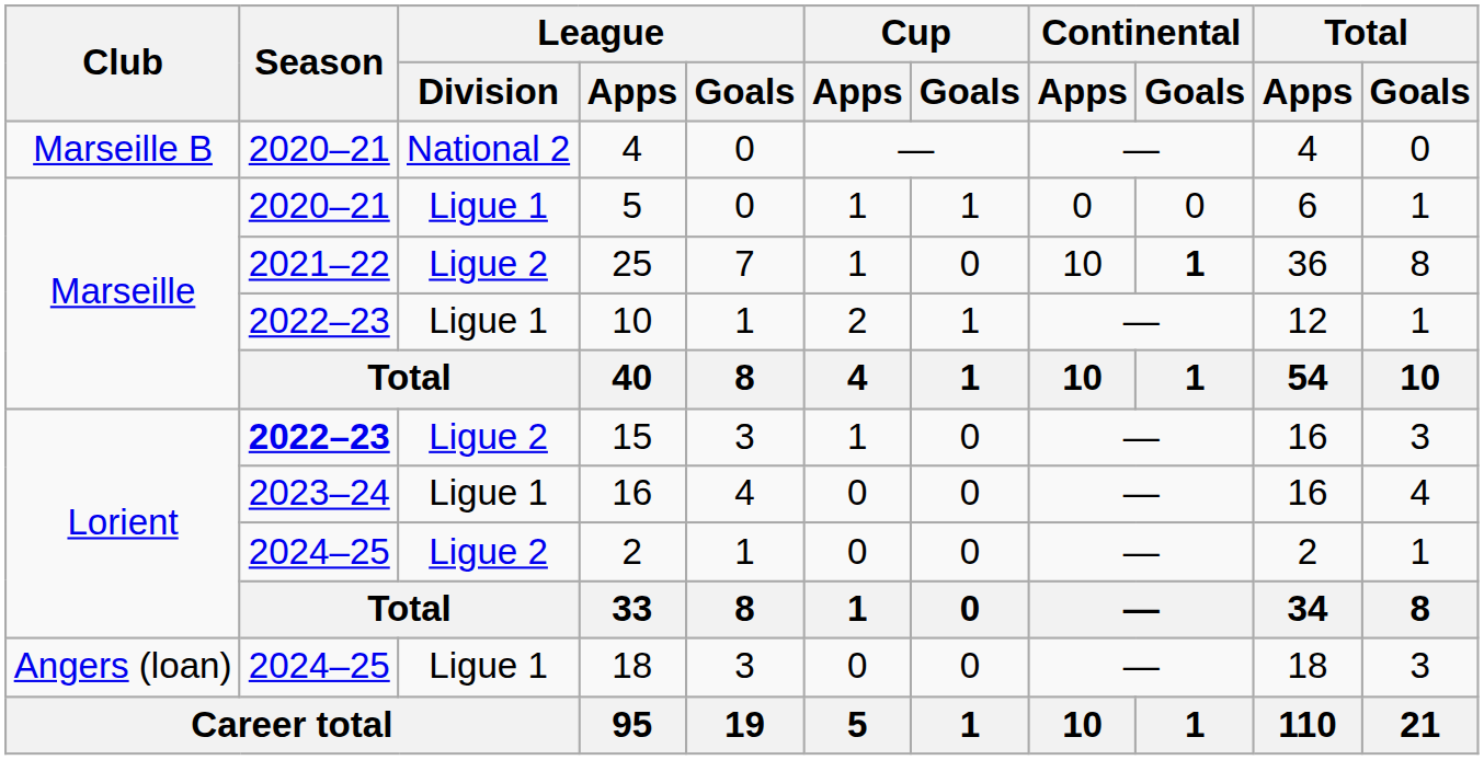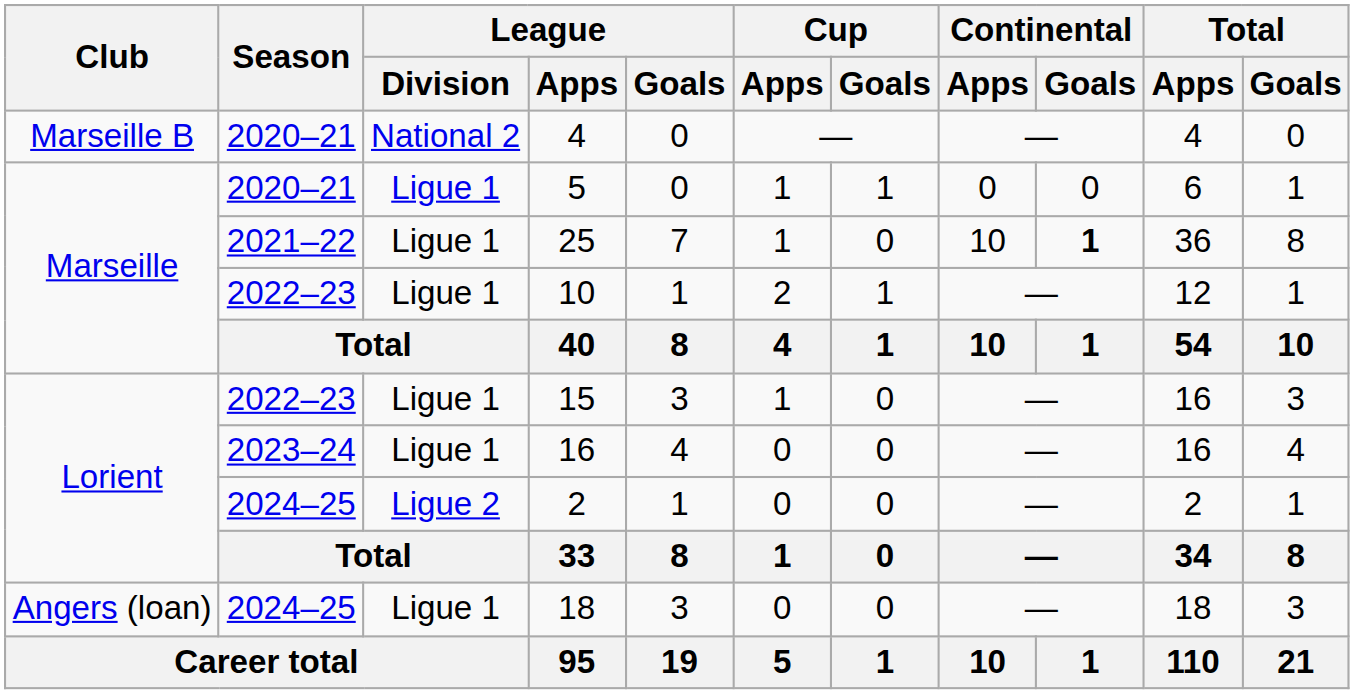 <table class=wikitable style=text-align:center>
 <tr>
 <th rowspan="2">Club</th>
 <th rowspan="2">Season</th>
 <th colspan="3">League</th>
 <th colspan="2">Cup</th>
 <th colspan="2">Continental</th>
 <th colspan="2">Total</th>
 </tr>
 <tr>
 <th>Division</th>
 <th>Apps</th>
 <th>Goals</th>
 <th>Apps</th>
 <th>Goals</th>
 <th>Apps</th>
 <th>Goals</th>
 <th>Apps</th>
 <th>Goals</th>
 </tr>
 <tr>
 <td><a href='#'>Marseille B</a></td>
 <td><a href='#'>2020–21</a></td>
 <td><a href='#'>National 2</a></td>
 <td>4</td>
 <td>0</td>
 <td colspan="2">—</td>
 <td colspan="2">—</td>
 <td>4</td>
 <td>0</td>
 </tr>
 <tr>
 <td rowspan="4"><a href='#'>Marseille</a></td>
 <td><a href='#'>2020–21</a></td>
 <td><a href='#'>Ligue 1</a></td>
 <td>5</td>
 <td>0</td>
 <td>1</td>
 <td>1</td>
 <td>0</td>
 <td>0</td>
 <td>6</td>
 <td>1</td>
 </tr>
 <tr>
 <td><a href='#'>2021–22</a></td>
-<td><a href='#'>Ligue 2</a></td>
+<td>Ligue 1</td>
 <td>25</td>
 <td>7</td>
 <td>1</td>
 <td>0</td>
 <td>10</td>
 <td><strong>1</strong></td>
 <td>36</td>
 <td>8</td>
 </tr>
 <tr>
 <td><a href='#'>2022–23</a></td>
 <td>Ligue 1</td>
 <td>10</td>
 <td>1</td>
 <td>2</td>
 <td>1</td>
 <td colspan="2">—</td>
 <td>12</td>
 <td>1</td>
 </tr>
 <tr>
 <th colspan="2">Total</th>
 <th>40</th>
 <th>8</th>
 <th>4</th>
 <th>1</th>
 <th>10</th>
 <th>1</th>
 <th>54</th>
 <th>10</th>
 </tr>
 <tr>
 <td rowspan="4"><a href='#'>Lorient</a></td>
-<td><strong><a href='#'>2022–23</a></strong></td>
-<td><a href='#'>Ligue 2</a></td>
+<td><a href='#'>2022–23</a></td>
+<td>Ligue 1</td>
 <td>15</td>
 <td>3</td>
 <td>1</td>
 <td>0</td>
 <td colspan="2">—</td>
 <td>16</td>
 <td>3</td>
 </tr>
 <tr>
 <td><a href='#'>2023–24</a></td>
 <td>Ligue 1</td>
 <td>16</td>
 <td>4</td>
 <td>0</td>
 <td>0</td>
 <td colspan="2">—</td>
 <td>16</td>
 <td>4</td>
 </tr>
 <tr>
 <td><a href='#'>2024–25</a></td>
 <td><a href='#'>Ligue 2</a></td>
 <td>2</td>
 <td>1</td>
 <td>0</td>
 <td>0</td>
 <td colspan="2">—</td>
 <td>2</td>
 <td>1</td>
 </tr>
 <tr>
 <th colspan="2">Total</th>
 <th>33</th>
 <th>8</th>
 <th>1</th>
 <th>0</th>
 <th colspan="2">—</th>
 <th>34</th>
 <th>8</th>
 </tr>
 <tr>
 <td><a href='#'>Angers</a> (loan)</td>
 <td><a href='#'>2024–25</a></td>
 <td>Ligue 1</td>
 <td>18</td>
 <td>3</td>
 <td>0</td>
 <td>0</td>
 <td colspan="2">—</td>
 <td>18</td>
 <td>3</td>
 </tr>
 <tr>
 <th colspan="3">Career total</th>
 <th>95</th>
 <th>19</th>
 <th>5</th>
 <th>1</th>
 <th>10</th>
 <th>1</th>
 <th>110</th>
 <th>21</th>
 </tr>
 </table>
